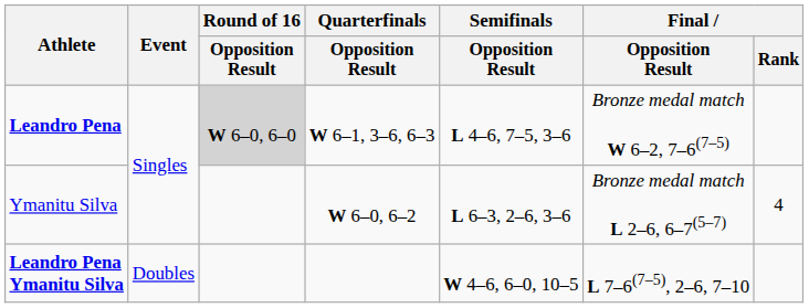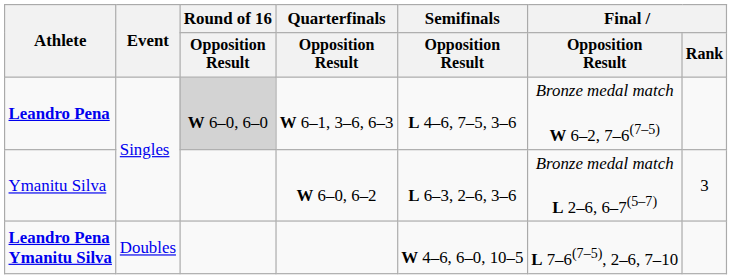 <table class="wikitable" style="font-size:90%;">
 <tr>
 <th rowspan=2>Athlete</th>
 <th rowspan=2>Event</th>
 <th>Round of 16</th>
 <th>Quarterfinals</th>
 <th>Semifinals</th>
 <th colspan=2>Final / </th>
 </tr>
 <tr style="font-size:95%">
 <th>Opposition<br>Result</th>
 <th>Opposition<br>Result</th>
 <th>Opposition<br>Result</th>
 <th>Opposition<br>Result</th>
 <th>Rank</th>
 </tr>
 <tr align=center>
 <td align=left><strong><a href='#'>Leandro Pena</a></strong></td>
 <td rowspan=2 align=left><a href='#'>Singles</a></td>
 <td style="background: lightgrey;"><br><strong>W</strong> 6–0, 6–0</td>
 <td><br><strong>W</strong> 6–1, 3–6, 6–3</td>
 <td><br><strong>L</strong> 4–6, 7–5, 3–6</td>
 <td><em>Bronze medal match</em><br><br><strong>W</strong> 6–2, 7–6<sup>(7–5)</sup></td>
 <td></td>
 </tr>
 <tr align=center>
 <td align=left><a href='#'>Ymanitu Silva</a></td>
 <td></td>
 <td><br><strong>W</strong> 6–0, 6–2</td>
 <td><br><strong>L</strong> 6–3, 2–6, 3–6</td>
 <td><em>Bronze medal match</em><br><br><strong>L</strong> 2–6, 6–7<sup>(5–7)</sup></td>
-<td>4</td>
+<td>3</td>
 </tr>
 <tr align=center>
 <td align=left><strong><a href='#'>Leandro Pena</a><br><a href='#'>Ymanitu Silva</a></strong></td>
 <td align=left><a href='#'>Doubles</a></td>
 <td></td>
 <td></td>
 <td><br><strong>W</strong> 4–6, 6–0, 10–5</td>
 <td><br><strong>L</strong> 7–6<sup>(7–5)</sup>, 2–6, 7–10</td>
 <td></td>
 </tr>
 </table>
